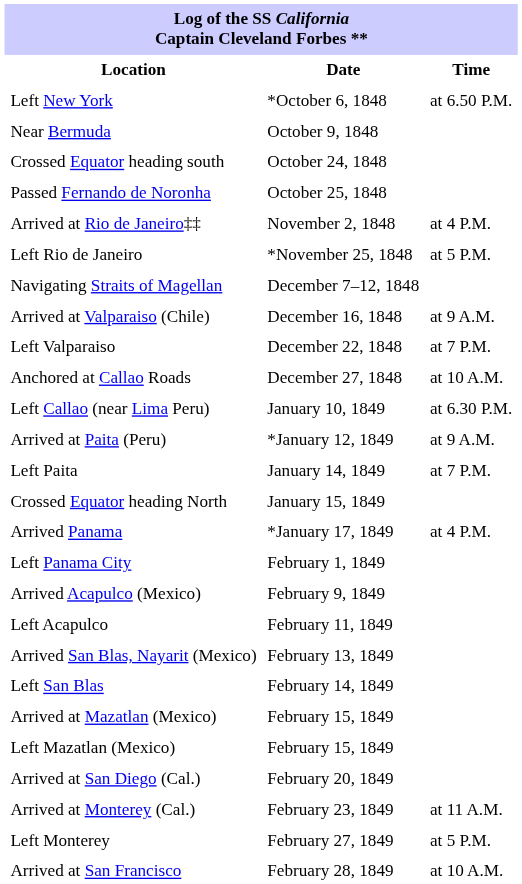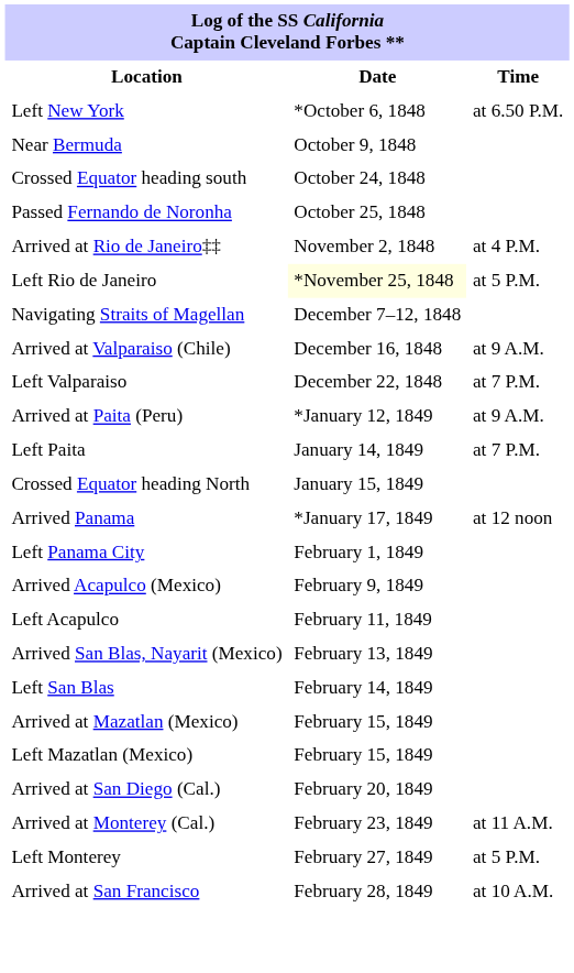 <table class="toccolours" align="right" cellpadding="4" cellspacing="0" style="margin:0 0 1em 1em; font-size: 80%;">
 <tr>
 <th colspan=3 bgcolor="#ccccff" align="center">Log of the SS <em>California</em><br>Captain Cleveland Forbes **<br></th>
 </tr>
 <tr>
 <th>Location</th>
 <th>Date</th>
 <th>Time</th>
 </tr>
 <tr>
 <td>Left <a href='#'>New York</a></td>
 <td>*October 6, 1848</td>
 <td>at 6.50 P.M.</td>
 </tr>
 <tr>
 <td>Near <a href='#'>Bermuda</a></td>
 <td>October 9, 1848</td>
 </tr>
 <tr>
 <td>Crossed <a href='#'>Equator</a> heading south</td>
 <td>October 24, 1848</td>
 </tr>
 <tr>
 <td>Passed <a href='#'>Fernando de Noronha</a></td>
 <td>October 25, 1848</td>
 </tr>
 <tr>
 <td>Arrived at <a href='#'>Rio de Janeiro</a>‡‡</td>
 <td>November 2, 1848</td>
 <td>at 4 P.M.</td>
 </tr>
 <tr>
 <td>Left Rio de Janeiro</td>
-<td>*November 25, 1848</td>
+<td style="background: lightyellow;">*November 25, 1848</td>
 <td>at 5 P.M.</td>
 </tr>
 <tr>
 <td>Navigating <a href='#'>Straits of Magellan</a></td>
 <td>December 7–12, 1848</td>
 </tr>
 <tr>
 <td>Arrived at <a href='#'>Valparaiso</a> (Chile)</td>
 <td>December 16, 1848</td>
 <td>at 9 A.M.</td>
 </tr>
 <tr>
 <td>Left Valparaiso</td>
 <td>December 22, 1848</td>
 <td>at 7 P.M.</td>
-</tr>
-<tr>
-<td>Anchored at <a href='#'>Callao</a> Roads</td>
-<td>December 27, 1848</td>
-<td>at 10 A.M.</td>
-</tr>
-<tr>
-<td>Left <a href='#'>Callao</a> (near <a href='#'>Lima</a> Peru)</td>
-<td>January 10, 1849</td>
-<td>at 6.30 P.M.</td>
 </tr>
 <tr>
 <td>Arrived at <a href='#'>Paita</a> (Peru)</td>
 <td>*January 12, 1849</td>
 <td>at 9 A.M.</td>
 </tr>
 <tr>
 <td>Left Paita</td>
 <td>January 14, 1849</td>
 <td>at 7 P.M.</td>
 </tr>
 <tr>
 <td>Crossed <a href='#'>Equator</a> heading North</td>
 <td>January 15, 1849</td>
 </tr>
 <tr>
 <td>Arrived <a href='#'>Panama</a></td>
 <td>*January 17, 1849</td>
-<td>at 4 P.M.</td>
+<td>at 12 noon</td>
 </tr>
 <tr>
 <td>Left <a href='#'>Panama City</a></td>
 <td>February 1, 1849</td>
 </tr>
 <tr>
 <td>Arrived <a href='#'>Acapulco</a> (Mexico)</td>
 <td>February 9, 1849</td>
 </tr>
 <tr>
 <td>Left Acapulco</td>
 <td>February 11, 1849</td>
 </tr>
 <tr>
 <td>Arrived <a href='#'>San Blas, Nayarit</a> (Mexico)</td>
 <td>February 13, 1849</td>
 </tr>
 <tr>
 <td>Left <a href='#'>San Blas</a></td>
 <td>February 14, 1849</td>
 </tr>
 <tr>
 <td>Arrived at <a href='#'>Mazatlan</a> (Mexico)</td>
 <td>February 15, 1849</td>
 </tr>
 <tr>
 <td>Left Mazatlan (Mexico)</td>
 <td>February 15, 1849</td>
 </tr>
 <tr>
 <td>Arrived at <a href='#'>San Diego</a> (Cal.)</td>
 <td>February 20, 1849</td>
 </tr>
 <tr>
 <td>Arrived at <a href='#'>Monterey</a> (Cal.)</td>
 <td>February 23, 1849</td>
 <td>at 11 A.M.</td>
 </tr>
 <tr>
 <td>Left Monterey</td>
 <td>February 27, 1849</td>
 <td>at 5 P.M.</td>
 </tr>
 <tr>
 <td>Arrived at <a href='#'>San Francisco</a></td>
 <td>February 28, 1849</td>
 <td>at 10 A.M.</td>
 </tr>
 <tr>
 </tr>
 </table>
